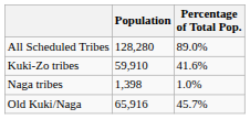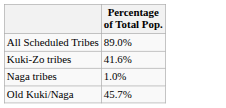 <table class="wikitable">
 <tr>
 <th></th>
-<th>Population</th>
 <th>Percentage<br>of Total Pop.</th>
 </tr>
 <tr>
 <td>All Scheduled Tribes</td>
-<td>128,280</td>
 <td>89.0%</td>
 </tr>
 <tr>
 <td>Kuki-Zo tribes</td>
-<td>59,910</td>
 <td>41.6%</td>
 </tr>
 <tr>
 <td>Naga tribes</td>
-<td>1,398</td>
 <td>1.0%</td>
 </tr>
 <tr>
 <td>Old Kuki/Naga</td>
-<td>65,916</td>
 <td>45.7%</td>
 </tr>
 </table>
